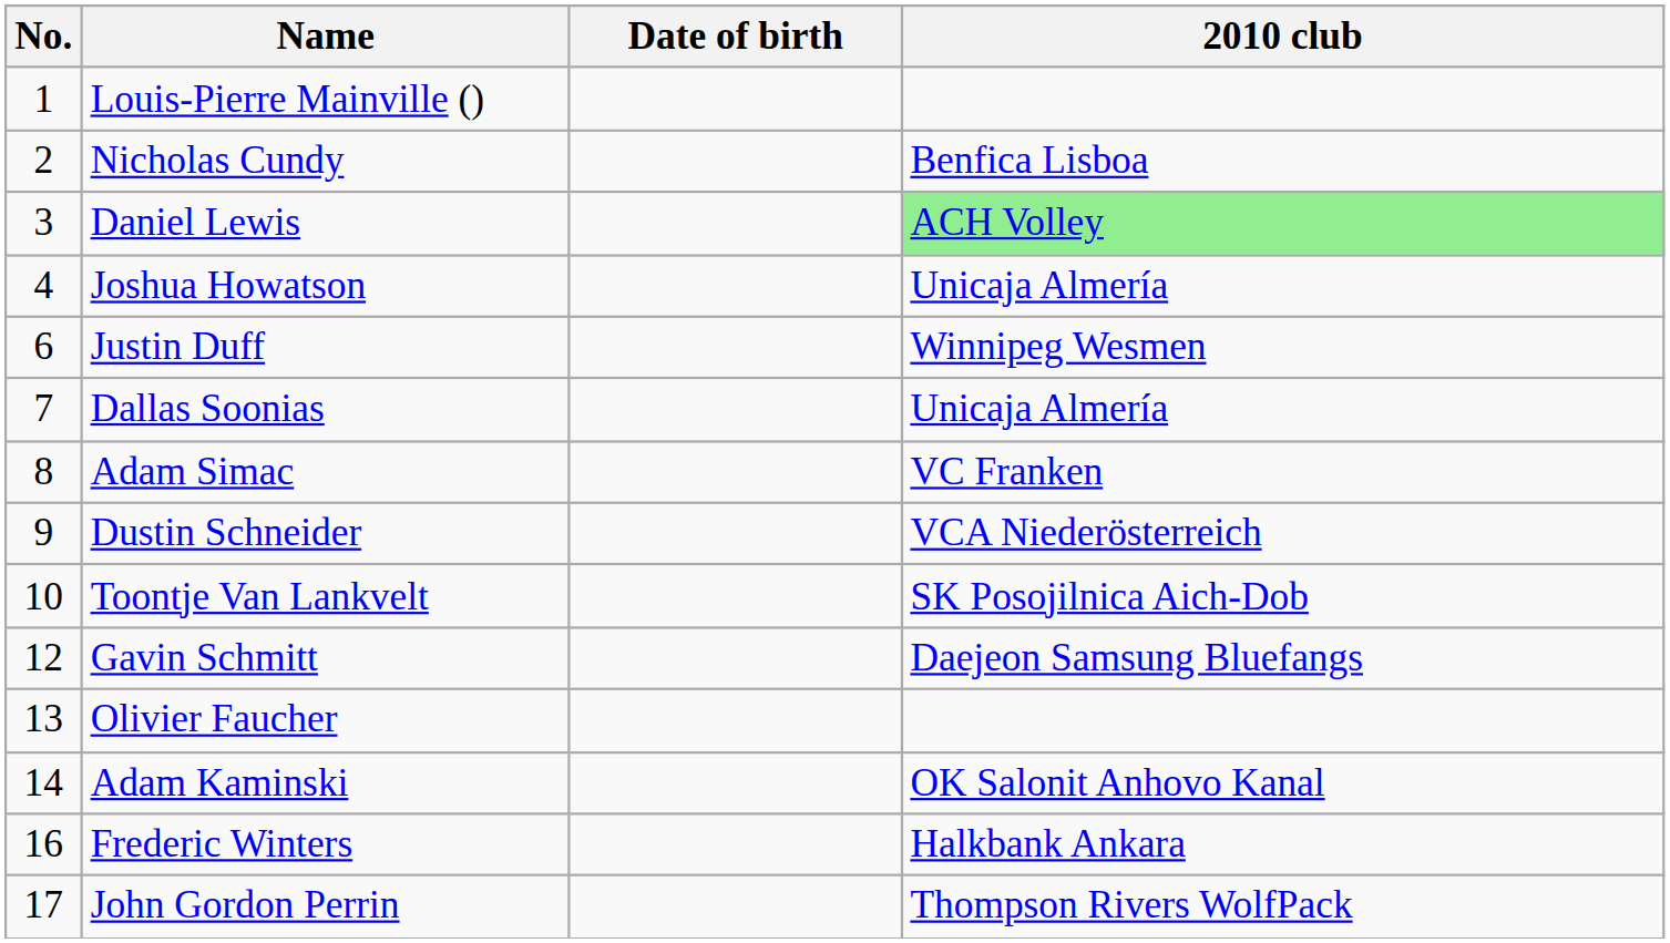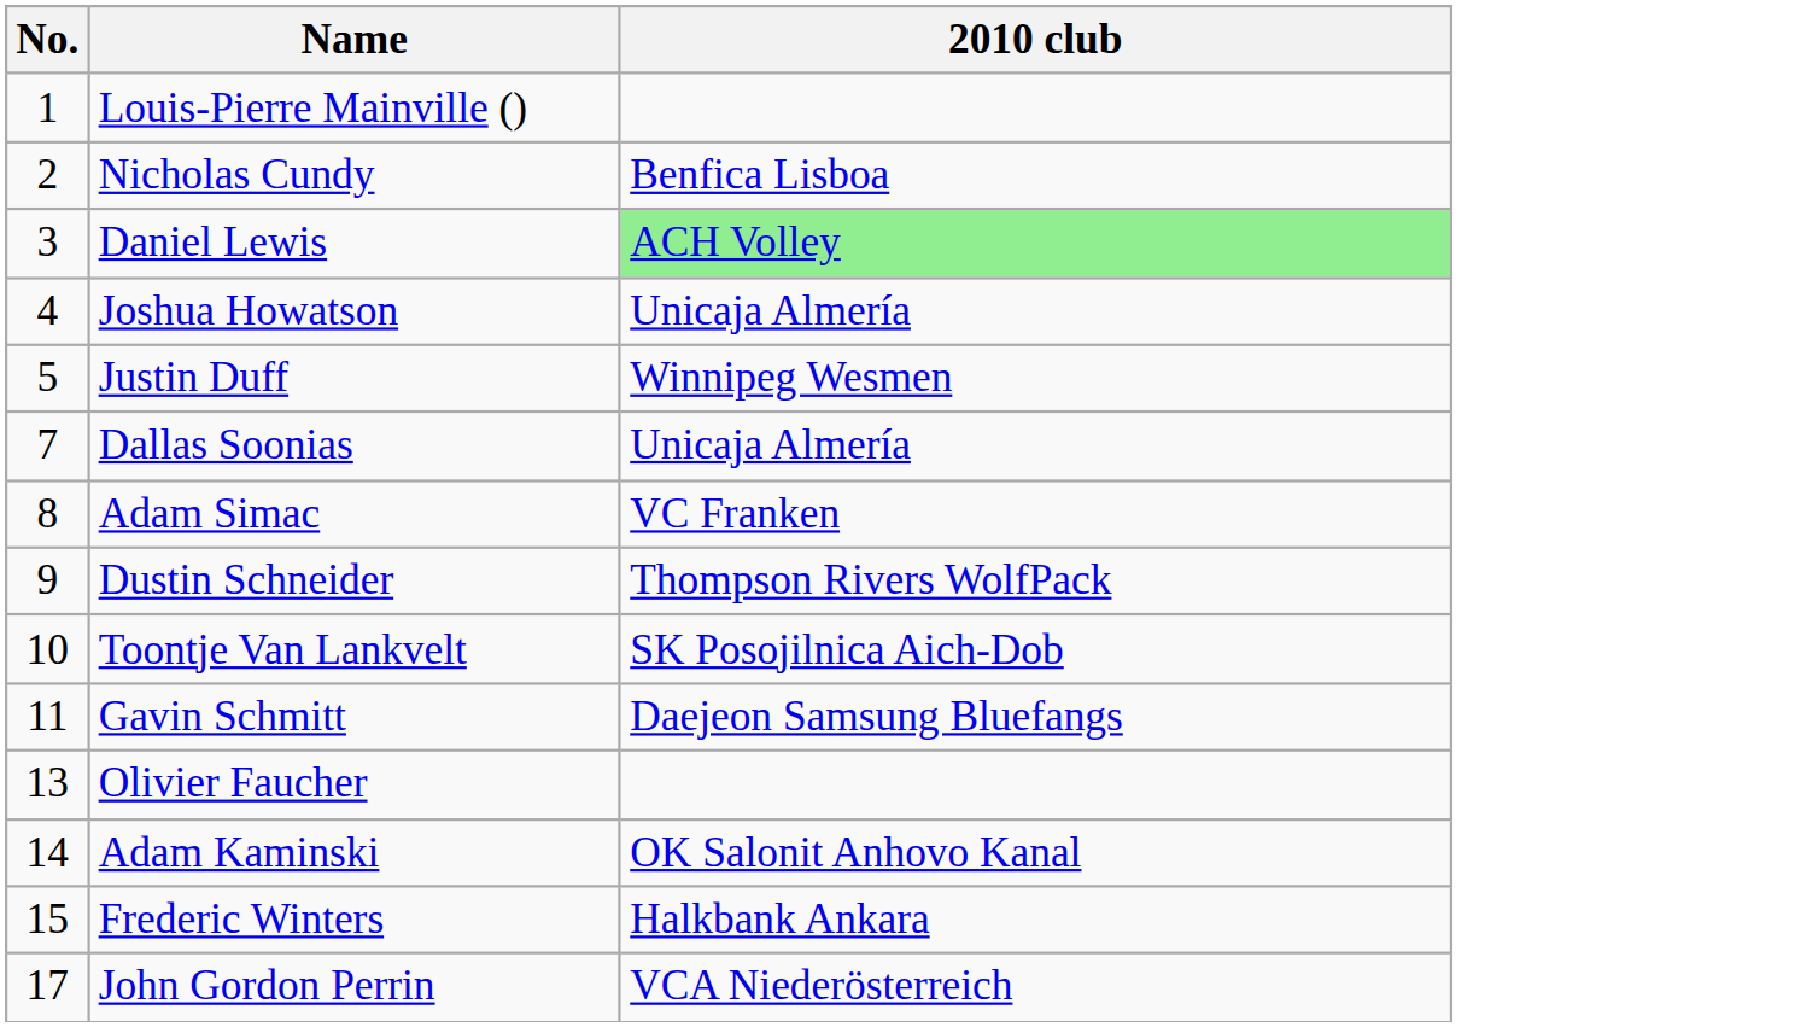 <table class="wikitable sortable" style="font-size:100%; text-align:center;">
 <tr>
 <th>No.</th>
 <th style="width:12em">Name</th>
-<th style="width:8em">Date of birth</th>
 <th style="width:19em">2010 club</th>
 </tr>
 <tr>
 <td>1</td>
 <td align=left><a href='#'>Louis-Pierre Mainville</a> ()</td>
-<td align=right></td>
 <td align=left></td>
 </tr>
 <tr>
 <td>2</td>
 <td align=left><a href='#'>Nicholas Cundy</a></td>
-<td align=right></td>
 <td align=left> <a href='#'>Benfica Lisboa</a></td>
 </tr>
 <tr>
 <td>3</td>
 <td align=left><a href='#'>Daniel Lewis</a></td>
-<td align=right></td>
 <td align=left style="background: lightgreen;"> <a href='#'>ACH Volley</a></td>
 </tr>
 <tr>
 <td>4</td>
 <td align=left><a href='#'>Joshua Howatson</a></td>
-<td align=right></td>
 <td align=left> <a href='#'>Unicaja Almería</a></td>
 </tr>
 <tr>
-<td>6</td>
+<td>5</td>
 <td align=left><a href='#'>Justin Duff</a></td>
-<td align=right></td>
 <td align=left> <a href='#'>Winnipeg Wesmen</a></td>
 </tr>
 <tr>
 <td>7</td>
 <td align=left><a href='#'>Dallas Soonias</a></td>
-<td align=right></td>
 <td align=left> <a href='#'>Unicaja Almería</a></td>
 </tr>
 <tr>
 <td>8</td>
 <td align=left><a href='#'>Adam Simac</a></td>
-<td align=right></td>
 <td align=left> <a href='#'>VC Franken</a></td>
 </tr>
 <tr>
 <td>9</td>
 <td align=left><a href='#'>Dustin Schneider</a></td>
-<td align=right></td>
-<td align=left> <a href='#'>VCA Niederösterreich</a></td>
+<td align=left> <a href='#'>Thompson Rivers WolfPack</a></td>
 </tr>
 <tr>
 <td>10</td>
 <td align=left><a href='#'>Toontje Van Lankvelt</a></td>
-<td align=right></td>
 <td align=left> <a href='#'>SK Posojilnica Aich-Dob</a></td>
 </tr>
 <tr>
-<td>12</td>
+<td>11</td>
 <td align=left><a href='#'>Gavin Schmitt</a></td>
-<td align=right></td>
 <td align=left> <a href='#'>Daejeon Samsung Bluefangs</a></td>
 </tr>
 <tr>
 <td>13</td>
 <td align=left><a href='#'>Olivier Faucher</a></td>
-<td align=right></td>
 <td align=left></td>
 </tr>
 <tr>
 <td>14</td>
 <td align=left><a href='#'>Adam Kaminski</a></td>
-<td align=right></td>
 <td align=left> <a href='#'>OK Salonit Anhovo Kanal</a></td>
 </tr>
 <tr>
-<td>16</td>
+<td>15</td>
 <td align=left><a href='#'>Frederic Winters</a></td>
-<td align=right></td>
 <td align=left> <a href='#'>Halkbank Ankara</a></td>
 </tr>
 <tr>
 <td>17</td>
 <td align=left><a href='#'>John Gordon Perrin</a></td>
-<td align=right></td>
-<td align=left> <a href='#'>Thompson Rivers WolfPack</a></td>
+<td align=left> <a href='#'>VCA Niederösterreich</a></td>
 </tr>
 </table>
